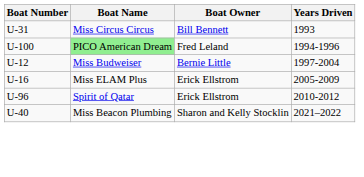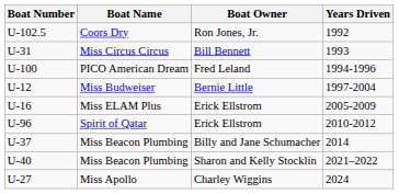 <table class="wikitable">
 <tr>
 <th>Boat Number</th>
 <th>Boat Name</th>
 <th>Boat Owner</th>
 <th>Years Driven</th>
+</tr>
+<tr>
+<td>U-102.5</td>
+<td><a href='#'>Coors Dry</a></td>
+<td>Ron Jones, Jr.</td>
+<td>1992</td>
 </tr>
 <tr>
 <td>U-31</td>
 <td><a href='#'>Miss Circus Circus</a></td>
 <td><a href='#'>Bill Bennett</a></td>
 <td>1993</td>
 </tr>
 <tr>
 <td>U-100</td>
-<td style="background: lightgreen;">PICO American Dream</td>
+<td>PICO American Dream</td>
 <td>Fred Leland</td>
 <td>1994-1996</td>
 </tr>
 <tr>
 <td>U-12</td>
 <td><a href='#'>Miss Budweiser</a></td>
 <td><a href='#'>Bernie Little</a></td>
 <td>1997-2004</td>
 </tr>
 <tr>
 <td>U-16</td>
 <td>Miss ELAM Plus</td>
 <td>Erick Ellstrom</td>
 <td>2005-2009</td>
 </tr>
 <tr>
 <td>U-96</td>
 <td><a href='#'>Spirit of Qatar</a></td>
 <td>Erick Ellstrom</td>
 <td>2010-2012</td>
 </tr>
 <tr>
+<td>U-37</td>
+<td>Miss Beacon Plumbing</td>
+<td>Billy and Jane Schumacher</td>
+<td>2014</td>
+</tr>
+<tr>
 <td>U-40</td>
 <td>Miss Beacon Plumbing</td>
 <td>Sharon and Kelly Stocklin</td>
 <td>2021–2022</td>
 </tr>
+<tr>
+<td>U-27</td>
+<td>Miss Apollo</td>
+<td>Charley Wiggins</td>
+<td>2024</td>
+</tr>
 </table>
